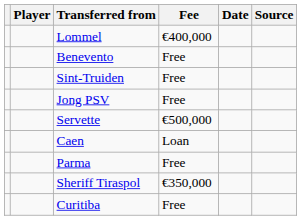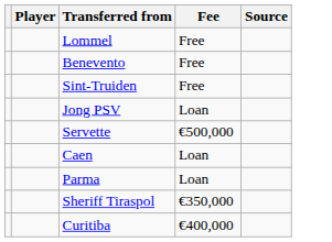 <table class="wikitable plainrowheaders sortable">
 <tr>
 <th></th>
 <th scope="col">Player</th>
 <th>Transferred from</th>
 <th style="width: 65px;">Fee</th>
-<th scope="col">Date</th>
 <th scope="col">Source</th>
 </tr>
 <tr>
 <td align="center"></td>
 <td></td>
 <td> <a href='#'>Lommel</a></td>
-<td>€400,000</td>
-<td></td>
+<td>Free</td>
 <td></td>
 </tr>
 <tr>
 <td align="center"></td>
 <td></td>
 <td> <a href='#'>Benevento</a></td>
 <td>Free</td>
 <td></td>
-<td></td>
 </tr>
 <tr>
 <td align="center"></td>
 <td></td>
 <td> <a href='#'>Sint-Truiden</a></td>
 <td>Free</td>
 <td></td>
-<td></td>
 </tr>
 <tr>
 <td align="center"></td>
 <td></td>
 <td> <a href='#'>Jong PSV</a></td>
-<td>Free</td>
-<td></td>
+<td>Loan</td>
 <td></td>
 </tr>
 <tr>
 <td align="center"></td>
 <td></td>
 <td> <a href='#'>Servette</a></td>
 <td>€500,000</td>
 <td></td>
-<td></td>
 </tr>
 <tr>
 <td align="center"></td>
 <td></td>
 <td> <a href='#'>Caen</a></td>
 <td>Loan</td>
 <td></td>
-<td></td>
 </tr>
 <tr>
 <td align="center"></td>
 <td></td>
 <td> <a href='#'>Parma</a></td>
-<td>Free</td>
-<td></td>
+<td>Loan</td>
 <td></td>
 </tr>
 <tr>
 <td align="center"></td>
 <td></td>
 <td> <a href='#'>Sheriff Tiraspol</a></td>
 <td>€350,000</td>
 <td></td>
-<td></td>
 </tr>
 <tr>
 <td align="center"></td>
 <td></td>
 <td> <a href='#'>Curitiba</a></td>
-<td>Free</td>
-<td></td>
+<td>€400,000</td>
 <td></td>
 </tr>
 </table>
